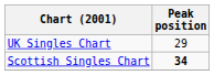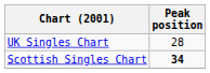 <table class="wikitable sortable">
 <tr>
 <th>Chart (2001)</th>
 <th>Peak<br>position</th>
 </tr>
 <tr>
 <td><a href='#'>UK Singles Chart</a></td>
-<td align="center">29</td>
+<td align="center">28</td>
 </tr>
 <tr>
 <td><a href='#'>Scottish Singles Chart</a></td>
 <td align="center"><strong>34</strong></td>
 </tr>
 <tr>
 </tr>
 </table>
